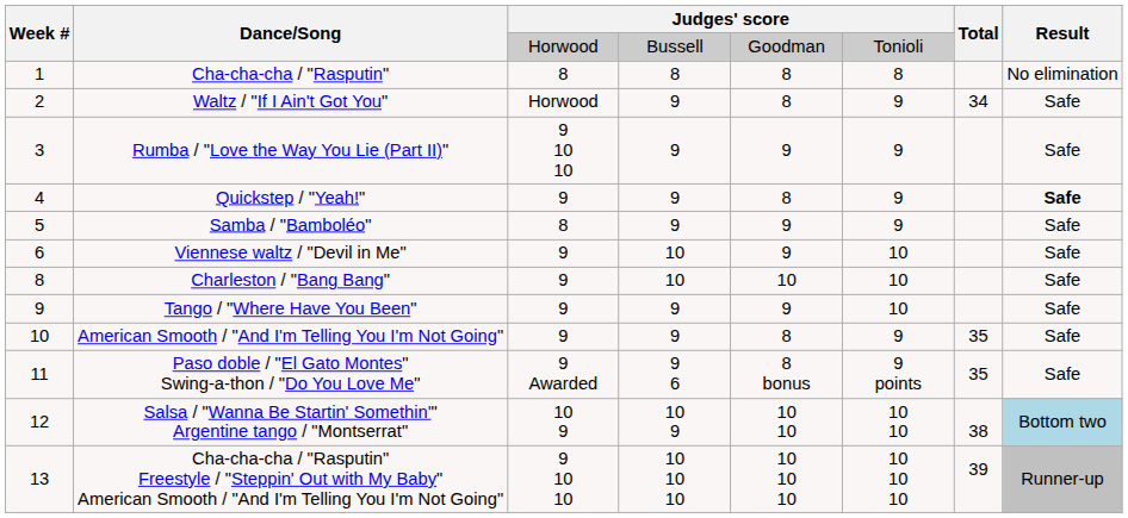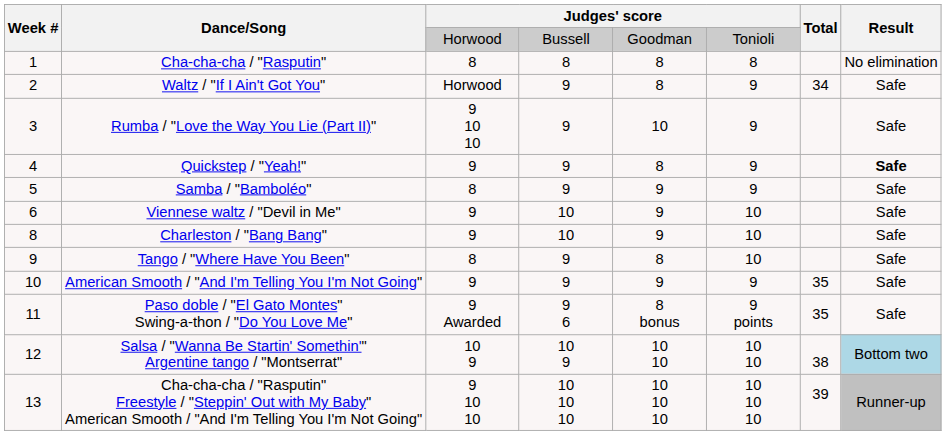 <table class="wikitable collapsible collapsed">
 <tr style="text-align:Center; background:#ccc;">
 <th rowspan="2">Week #</th>
 <th rowspan="2">Dance/Song</th>
 <th colspan="4">Judges' score</th>
 <th rowspan="2">Total</th>
 <th rowspan="2">Result</th>
 </tr>
 <tr style="text-align:center; background:#ccc;">
 <td style="width:10%; ">Horwood</td>
 <td style="width:10%; ">Bussell</td>
 <td style="width:10%; ">Goodman</td>
 <td style="width:10%; ">Tonioli</td>
 </tr>
 <tr style="text-align: center; background:#faf6f6;">
 <td>1</td>
 <td><a href='#'>Cha-cha-cha</a> / "<a href='#'>Rasputin</a>"</td>
 <td>8</td>
 <td>8</td>
 <td>8</td>
 <td>8</td>
 <td></td>
 <td>No elimination</td>
 </tr>
 <tr style="text-align: center; background:#faf6f6;">
 <td>2</td>
 <td><a href='#'>Waltz</a> / "<a href='#'>If I Ain't Got You</a>"</td>
 <td style="width:10%; ">Horwood</td>
 <td>9</td>
 <td>8</td>
 <td>9</td>
 <td>34</td>
 <td>Safe</td>
 </tr>
 <tr style="text-align: center; background:#faf6f6;">
 <td>3</td>
 <td><a href='#'>Rumba</a> / "<a href='#'>Love the Way You Lie (Part II)</a>"</td>
 <td>9<br>10<br>10</td>
 <td>9</td>
-<td>9</td>
+<td>10</td>
 <td>9</td>
 <td></td>
 <td>Safe</td>
 </tr>
 <tr style="text-align: center; background:#faf6f6;">
 <td>4</td>
 <td><a href='#'>Quickstep</a> / "<a href='#'>Yeah!</a>"</td>
 <td>9</td>
 <td>9</td>
 <td>8</td>
 <td>9</td>
 <td></td>
 <td><strong>Safe</strong></td>
 </tr>
 <tr style="text-align:center; background:#faf6f6;">
 <td>5</td>
 <td><a href='#'>Samba</a> / "<a href='#'>Bamboléo</a>"</td>
 <td>8</td>
 <td>9</td>
 <td>9</td>
 <td>9</td>
 <td></td>
 <td>Safe</td>
 </tr>
 <tr style="text-align: center; background:#faf6f6;">
 <td>6</td>
 <td><a href='#'>Viennese waltz</a> / "Devil in Me"</td>
 <td>9</td>
 <td>10</td>
 <td>9</td>
 <td>10</td>
 <td></td>
 <td>Safe</td>
 </tr>
 <tr style="text-align: center; background:#faf6f6;">
 <td>8</td>
 <td><a href='#'>Charleston</a> / "<a href='#'>Bang Bang</a>"</td>
 <td>9</td>
 <td>10</td>
-<td>10</td>
+<td>9</td>
 <td>10</td>
 <td></td>
 <td>Safe</td>
 </tr>
 <tr style="text-align: center; background:#faf6f6;">
 <td>9</td>
 <td><a href='#'>Tango</a> / "<a href='#'>Where Have You Been</a>"</td>
+<td>8</td>
 <td>9</td>
-<td>9</td>
-<td>9</td>
+<td>8</td>
 <td>10</td>
 <td></td>
 <td>Safe</td>
 </tr>
 <tr style="text-align: center; background:#faf6f6;">
 <td>10</td>
 <td><a href='#'>American Smooth</a> / "<a href='#'>And I'm Telling You I'm Not Going</a>"</td>
 <td>9</td>
 <td>9</td>
-<td>8</td>
+<td>9</td>
 <td>9</td>
 <td>35</td>
 <td>Safe</td>
 </tr>
 <tr style="text-align: center; background:#faf6f6;">
 <td>11</td>
 <td><a href='#'>Paso doble</a> / "<a href='#'>El Gato Montes</a>" <br> Swing-a-thon / "<a href='#'>Do You Love Me</a>"</td>
 <td>9<br>Awarded</td>
 <td>9<br>6</td>
 <td>8<br>bonus</td>
 <td>9<br>points</td>
 <td>35<br></td>
 <td>Safe</td>
 </tr>
 <tr style="text-align: center; background:#faf6f6;">
 <td>12</td>
 <td><a href='#'>Salsa</a> / "<a href='#'>Wanna Be Startin' Somethin'</a>" <br> <a href='#'>Argentine tango</a> / "Montserrat"</td>
 <td>10<br>9</td>
 <td>10<br>9</td>
 <td>10<br>10</td>
 <td>10<br>10</td>
 <td><br>38</td>
 <td bgcolor=lightblue>Bottom two</td>
 </tr>
 <tr style="text-align: center; background:#faf6f6;">
 <td>13</td>
 <td>Cha-cha-cha / "Rasputin" <br> <a href='#'>Freestyle</a> / "<a href='#'>Steppin' Out with My Baby</a>" <br> American Smooth / "And I'm Telling You I'm Not Going"</td>
 <td>9<br>10<br>10</td>
 <td>10<br>10<br>10</td>
 <td>10<br>10<br>10</td>
 <td>10<br>10<br>10</td>
 <td>39<br><br></td>
 <td style="background:silver;">Runner-up</td>
 </tr>
 </table>
